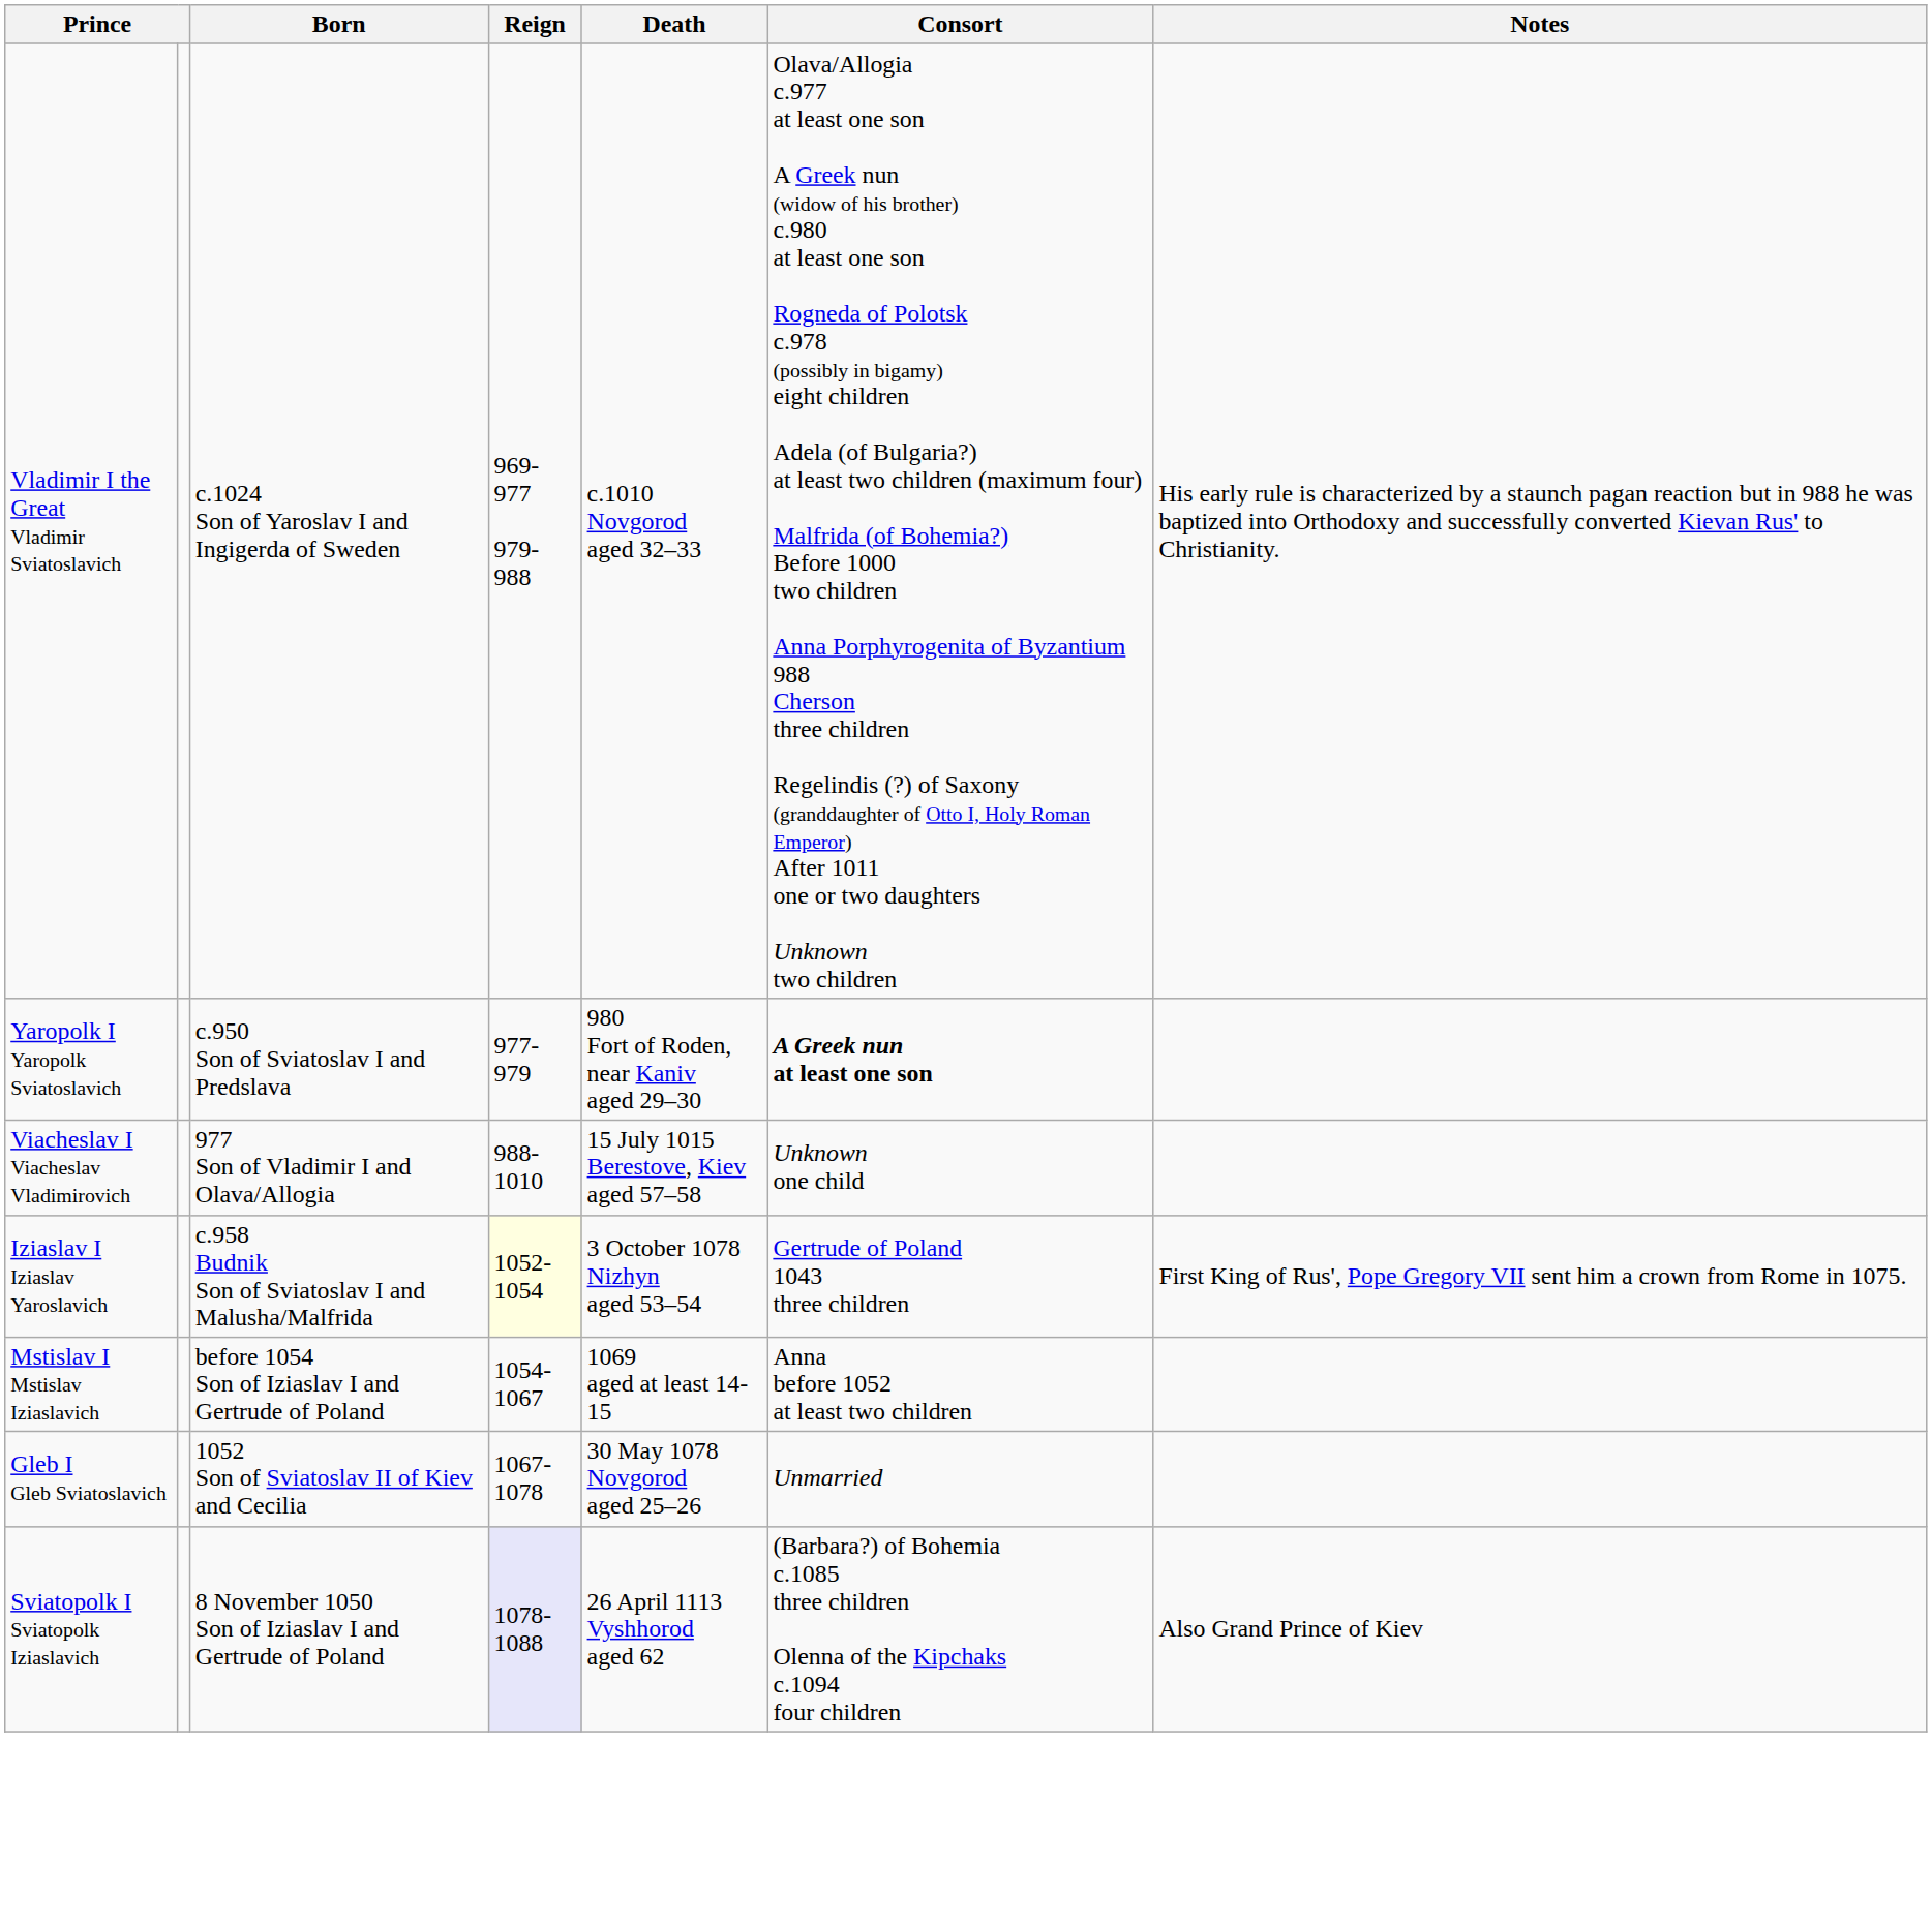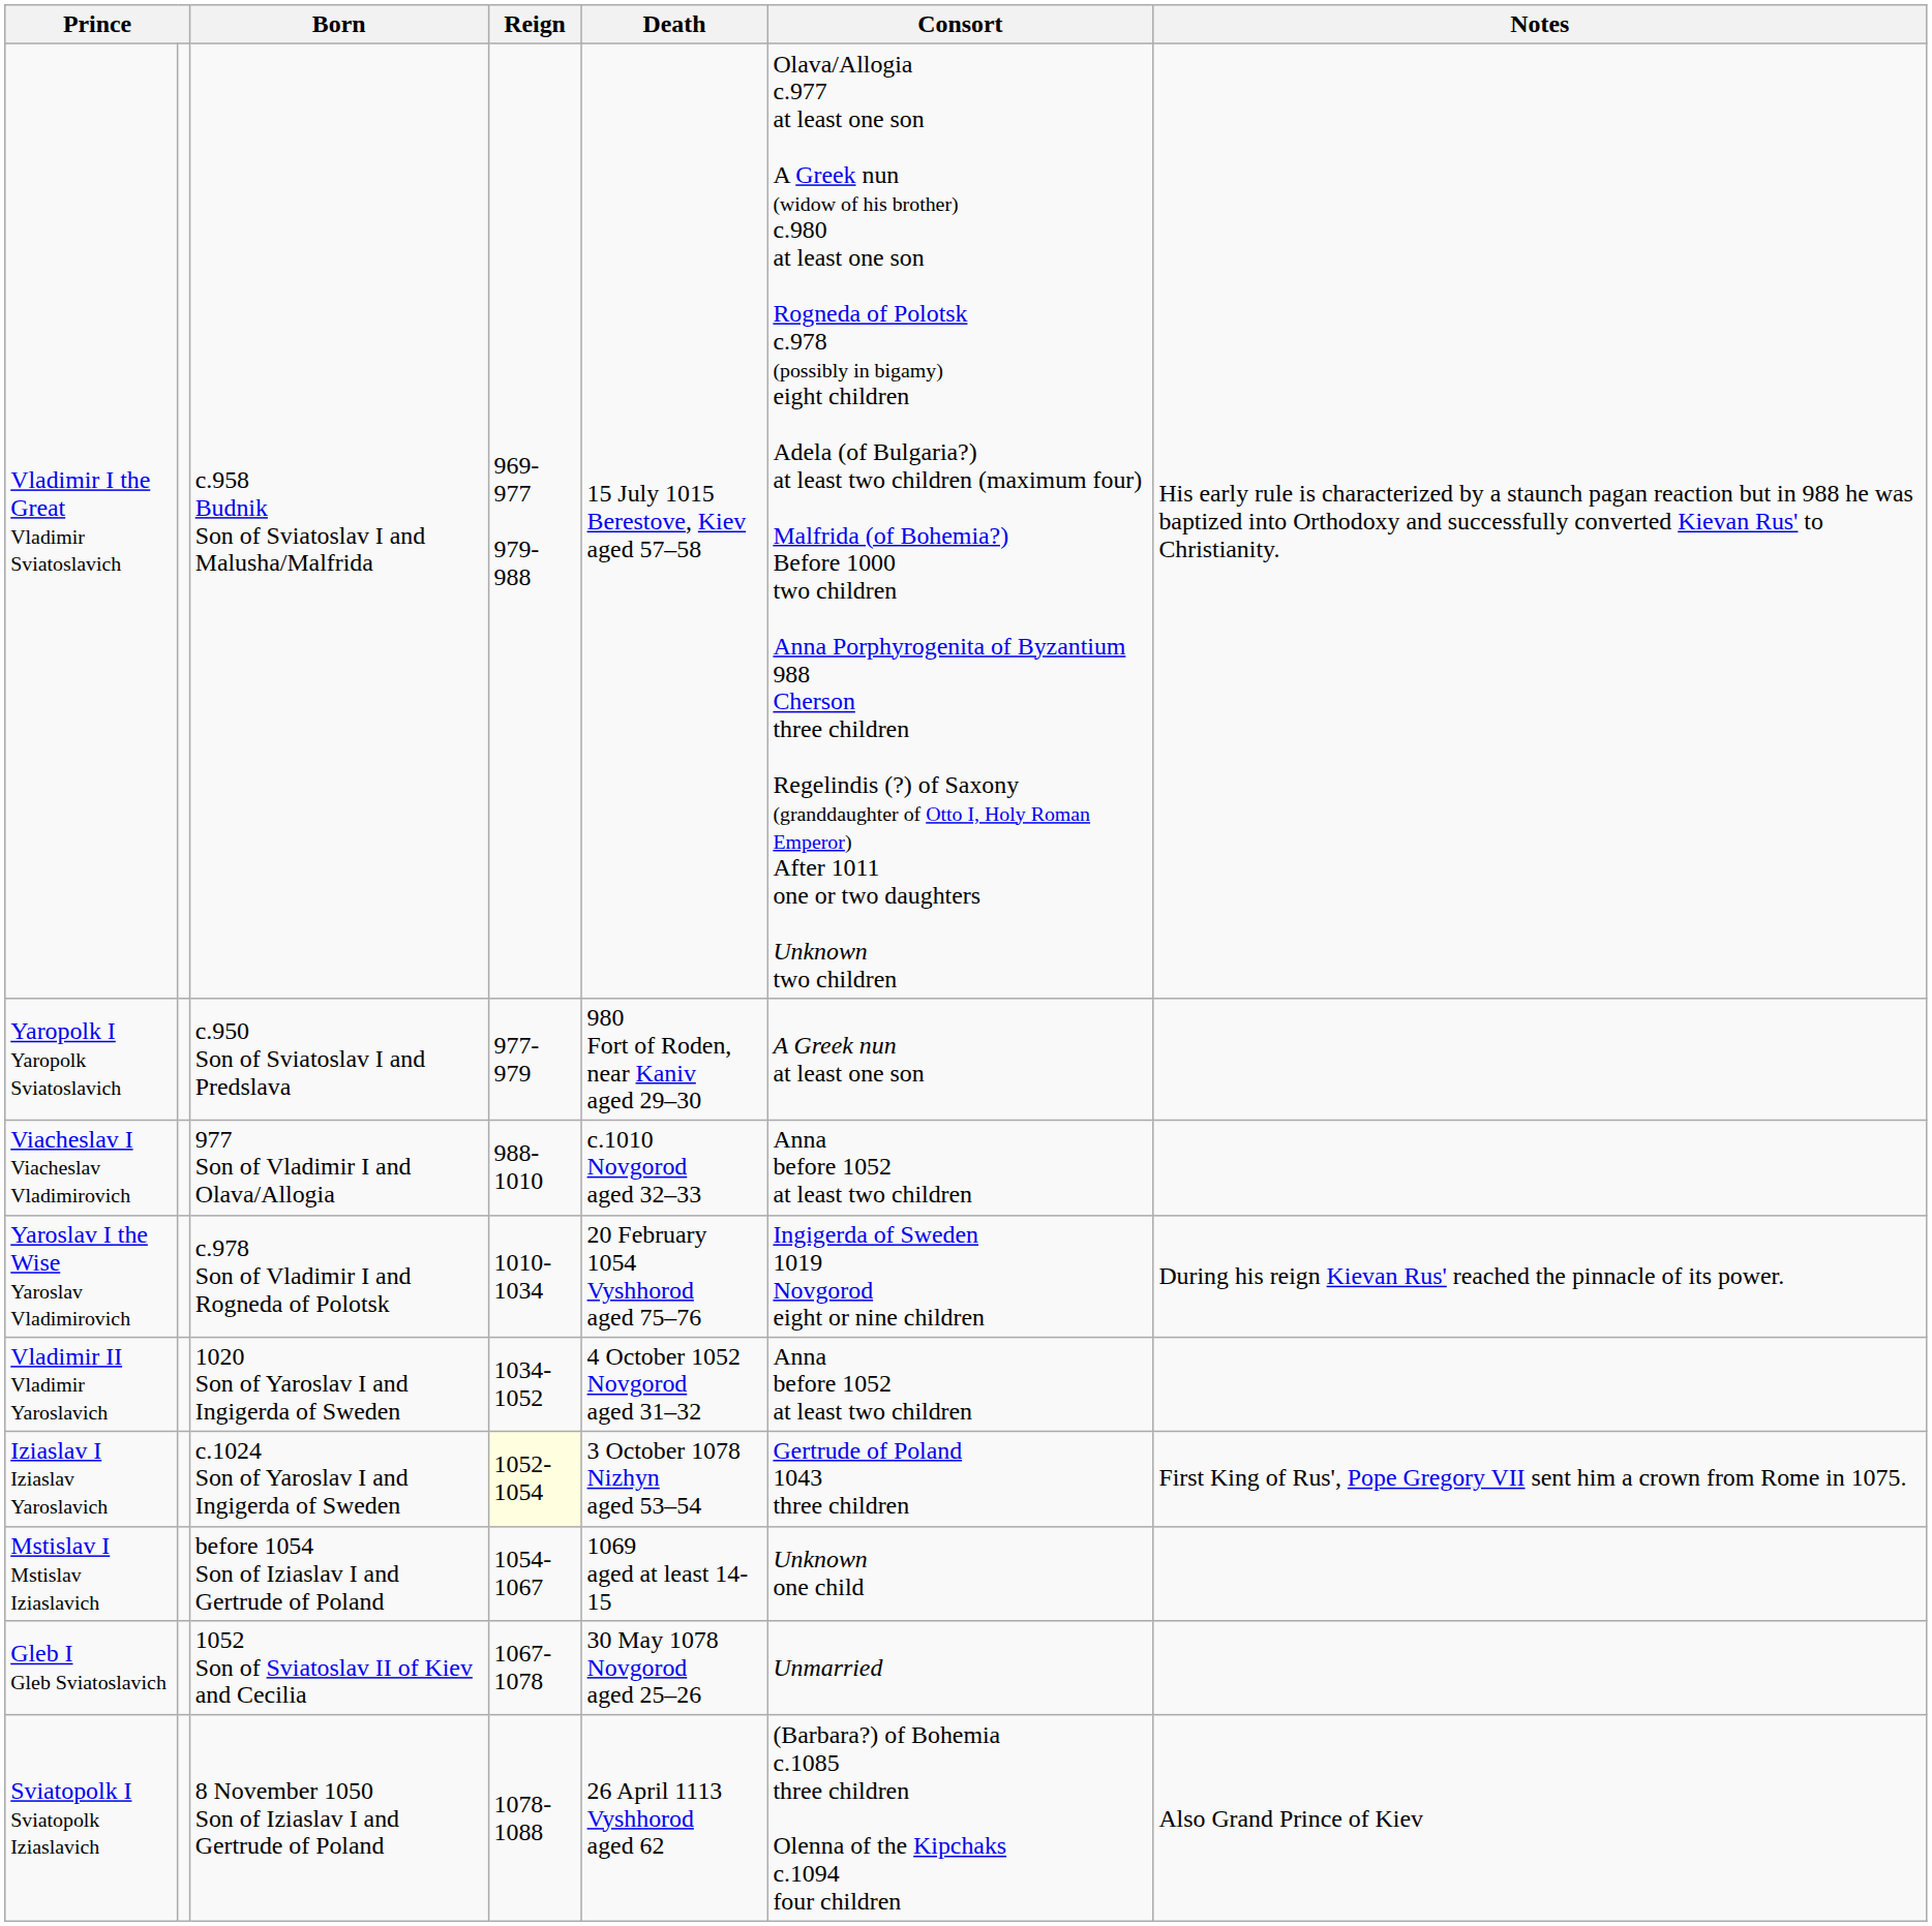 <table class="wikitable">
 <tr>
 <th colspan=2>Prince</th>
 <th>Born</th>
 <th>Reign</th>
 <th>Death</th>
 <th>Consort</th>
 <th>Notes</th>
 </tr>
 <tr>
 <td><a href='#'>Vladimir I the Great</a><br><small>Vladimir Sviatoslavich</small></td>
 <td></td>
-<td>c.1024<br>Son of Yaroslav I and Ingigerda of Sweden</td>
+<td>c.958<br><a href='#'>Budnik</a><br>Son of Sviatoslav I and Malusha/Malfrida</td>
 <td>969-977<br><br>979-988</td>
-<td>c.1010<br><a href='#'>Novgorod</a><br>aged 32–33</td>
+<td>15 July 1015<br><a href='#'>Berestove</a>, <a href='#'>Kiev</a> <br>aged 57–58</td>
 <td>Olava/Allogia<br>c.977<br>at least one son<br><br>A <a href='#'>Greek</a> nun <br><small>(widow of his brother)</small><br>c.980<br>at least one son<br><br><a href='#'>Rogneda of Polotsk</a><br>c.978<br><small>(possibly in bigamy)</small><br>eight children<br><br>Adela (of Bulgaria?)<br>at least two children (maximum four)<br><br><a href='#'>Malfrida (of Bohemia?)</a><br>Before 1000<br>two children<br><br><a href='#'>Anna Porphyrogenita of Byzantium</a><br>988<br><a href='#'>Cherson</a><br>three children<br><br>Regelindis (?) of Saxony <small>(granddaughter of <a href='#'>Otto I, Holy Roman Emperor</a>)</small><br>After 1011<br>one or two daughters<br><br><em>Unknown</em><br>two children</td>
 <td>His early rule is characterized by a staunch pagan reaction but in 988 he was baptized into Orthodoxy and successfully converted <a href='#'>Kievan Rus'</a> to Christianity.</td>
 </tr>
 <tr>
 <td><a href='#'>Yaropolk I</a><br><small>Yaropolk Sviatoslavich</small></td>
 <td></td>
 <td>c.950<br>Son of Sviatoslav I and Predslava</td>
 <td>977-979</td>
 <td>980<br>Fort of Roden, near <a href='#'>Kaniv</a><br>aged 29–30</td>
-<td><strong><em>A Greek nun</em><br>at least one son</strong></td>
+<td><em>A Greek nun</em><br>at least one son</td>
 <td></td>
 </tr>
 <tr>
 <td><a href='#'>Viacheslav I</a><br><small>Viacheslav Vladimirovich</small></td>
 <td></td>
 <td>977<br>Son of Vladimir I and Olava/Allogia</td>
 <td>988-1010</td>
-<td>15 July 1015<br><a href='#'>Berestove</a>, <a href='#'>Kiev</a> <br>aged 57–58</td>
-<td><em>Unknown</em><br>one child</td>
+<td>c.1010<br><a href='#'>Novgorod</a><br>aged 32–33</td>
+<td>Anna<br>before 1052<br>at least two children</td>
+<td></td>
+</tr>
+<tr>
+<td><a href='#'>Yaroslav I the Wise</a><br><small>Yaroslav Vladimirovich</small></td>
+<td></td>
+<td>c.978<br>Son of Vladimir I and Rogneda of Polotsk</td>
+<td>1010-1034</td>
+<td>20 February 1054<br><a href='#'>Vyshhorod</a><br>aged 75–76</td>
+<td><a href='#'>Ingigerda of Sweden</a><br>1019<br><a href='#'>Novgorod</a><br>eight or nine children</td>
+<td>During his reign <a href='#'>Kievan Rus'</a> reached the pinnacle of its power.</td>
+</tr>
+<tr>
+<td><a href='#'>Vladimir II</a><br><small>Vladimir Yaroslavich</small></td>
+<td></td>
+<td>1020<br>Son of Yaroslav I and Ingigerda of Sweden</td>
+<td>1034-1052</td>
+<td>4 October 1052<br><a href='#'>Novgorod</a><br>aged 31–32</td>
+<td>Anna<br>before 1052<br>at least two children</td>
 <td></td>
 </tr>
 <tr>
 <td><a href='#'>Iziaslav I</a><br><small>Iziaslav Yaroslavich</small></td>
 <td></td>
-<td>c.958<br><a href='#'>Budnik</a><br>Son of Sviatoslav I and Malusha/Malfrida</td>
+<td>c.1024<br>Son of Yaroslav I and Ingigerda of Sweden</td>
 <td style="background: lightyellow;">1052-1054</td>
 <td>3 October 1078<br><a href='#'>Nizhyn</a><br>aged 53–54</td>
 <td><a href='#'>Gertrude of Poland</a><br>1043<br>three children</td>
 <td>First King of Rus', <a href='#'>Pope Gregory VII</a> sent him a crown from Rome in 1075.</td>
 </tr>
 <tr>
 <td><a href='#'>Mstislav I</a><br><small>Mstislav Iziaslavich</small></td>
 <td></td>
 <td>before 1054<br>Son of Iziaslav I and Gertrude of Poland</td>
 <td>1054-1067</td>
 <td>1069<br>aged at least 14-15</td>
-<td>Anna<br>before 1052<br>at least two children</td>
+<td><em>Unknown</em><br>one child</td>
 <td></td>
 </tr>
 <tr>
 <td><a href='#'>Gleb I</a><br><small>Gleb Sviatoslavich</small></td>
 <td></td>
 <td>1052<br>Son of <a href='#'>Sviatoslav II of Kiev</a> and Cecilia</td>
 <td>1067-1078</td>
 <td>30 May 1078<br><a href='#'>Novgorod</a><br>aged 25–26</td>
 <td><em>Unmarried</em></td>
 <td></td>
 </tr>
 <tr>
 <td><a href='#'>Sviatopolk I</a><br><small>Sviatopolk Iziaslavich</small></td>
 <td></td>
 <td>8 November 1050<br>Son of Iziaslav I and Gertrude of Poland</td>
-<td style="background: lavender;">1078-1088</td>
+<td>1078-1088</td>
 <td>26 April 1113<br><a href='#'>Vyshhorod</a><br>aged 62</td>
 <td>(Barbara?) of Bohemia<br>c.1085<br>three children<br><br>Olenna of the <a href='#'>Kipchaks</a><br>c.1094<br>four children</td>
 <td>Also Grand Prince of Kiev</td>
 </tr>
 </table>
